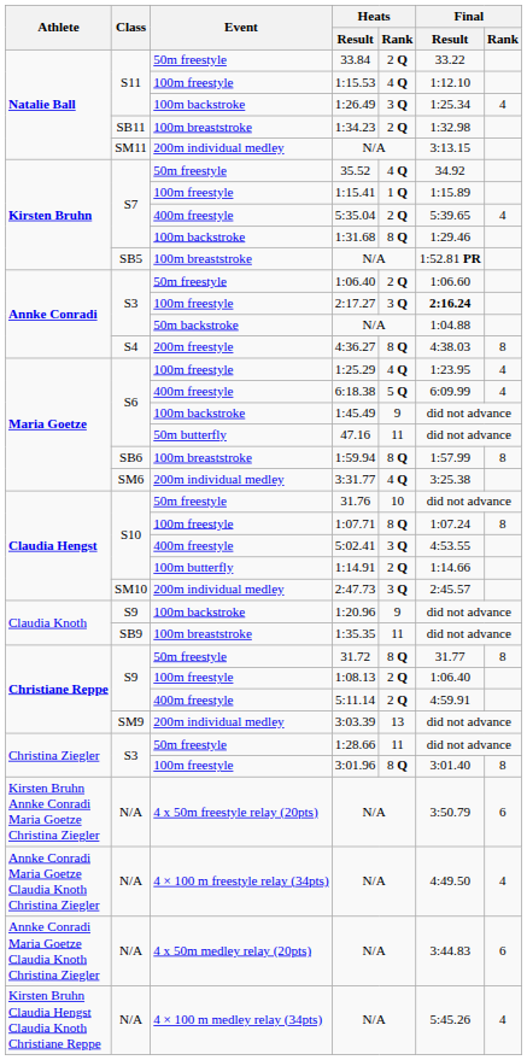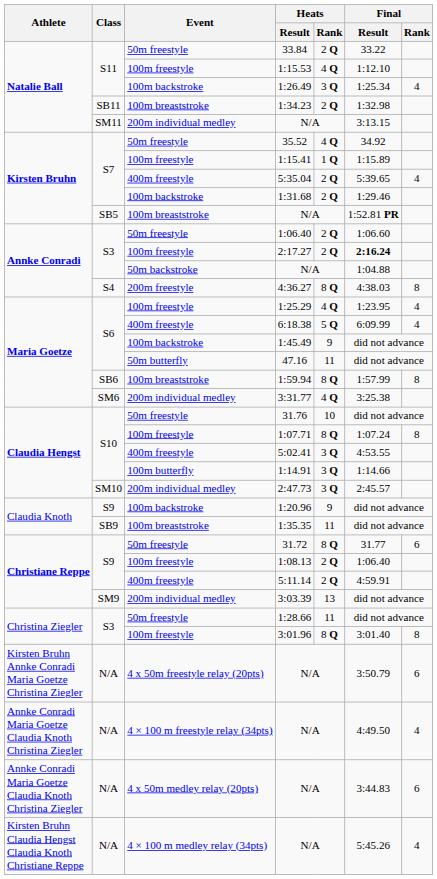 <table class=wikitable style="font-size:90%">
 <tr>
 <th rowspan="2">Athlete</th>
 <th rowspan="2">Class</th>
 <th rowspan="2">Event</th>
 <th colspan="2">Heats</th>
 <th colspan="2">Final</th>
 </tr>
 <tr>
 <th>Result</th>
 <th>Rank</th>
 <th>Result</th>
 <th>Rank</th>
 </tr>
 <tr>
 <td rowspan="5"><strong><a href='#'>Natalie Ball</a></strong></td>
 <td rowspan="3" style="text-align:center;">S11</td>
 <td><a href='#'>50m freestyle</a></td>
 <td style="text-align:center;">33.84</td>
 <td style="text-align:center;">2 <strong>Q</strong></td>
 <td style="text-align:center;">33.22</td>
 <td style="text-align:center;"></td>
 </tr>
 <tr>
 <td><a href='#'>100m freestyle</a></td>
 <td style="text-align:center;">1:15.53</td>
 <td style="text-align:center;">4 <strong>Q</strong></td>
 <td style="text-align:center;">1:12.10</td>
 <td style="text-align:center;"></td>
 </tr>
 <tr>
 <td><a href='#'>100m backstroke</a></td>
 <td style="text-align:center;">1:26.49</td>
 <td style="text-align:center;">3 <strong>Q</strong></td>
 <td style="text-align:center;">1:25.34</td>
 <td style="text-align:center;">4</td>
 </tr>
 <tr>
 <td style="text-align:center;">SB11</td>
 <td><a href='#'>100m breaststroke</a></td>
 <td style="text-align:center;">1:34.23</td>
 <td style="text-align:center;">2 <strong>Q</strong></td>
 <td style="text-align:center;">1:32.98</td>
 <td style="text-align:center;"></td>
 </tr>
 <tr>
 <td style="text-align:center;">SM11</td>
 <td><a href='#'>200m individual medley</a></td>
 <td style="text-align:center;" colspan="2">N/A</td>
 <td style="text-align:center;">3:13.15</td>
 <td style="text-align:center;"></td>
 </tr>
 <tr>
 <td rowspan="5"><strong><a href='#'>Kirsten Bruhn</a></strong></td>
 <td rowspan="4" style="text-align:center;">S7</td>
 <td><a href='#'>50m freestyle</a></td>
 <td style="text-align:center;">35.52</td>
 <td style="text-align:center;">4 <strong>Q</strong></td>
 <td style="text-align:center;">34.92</td>
 <td style="text-align:center;"></td>
 </tr>
 <tr>
 <td><a href='#'>100m freestyle</a></td>
 <td style="text-align:center;">1:15.41</td>
 <td style="text-align:center;">1 <strong>Q</strong></td>
 <td style="text-align:center;">1:15.89</td>
 <td style="text-align:center;"></td>
 </tr>
 <tr>
 <td><a href='#'>400m freestyle</a></td>
 <td style="text-align:center;">5:35.04</td>
 <td style="text-align:center;">2 <strong>Q</strong></td>
 <td style="text-align:center;">5:39.65</td>
 <td style="text-align:center;">4</td>
 </tr>
 <tr>
 <td><a href='#'>100m backstroke</a></td>
 <td style="text-align:center;">1:31.68</td>
-<td style="text-align:center;">8 <strong>Q</strong></td>
+<td style="text-align:center;">2 <strong>Q</strong></td>
 <td style="text-align:center;">1:29.46</td>
 <td style="text-align:center;"></td>
 </tr>
 <tr>
 <td style="text-align:center;">SB5</td>
 <td><a href='#'>100m breaststroke</a></td>
 <td style="text-align:center;" colspan="2">N/A</td>
 <td style="text-align:center;">1:52.81 <strong>PR</strong></td>
 <td style="text-align:center;"></td>
 </tr>
 <tr>
 <td rowspan="4"><strong><a href='#'>Annke Conradi</a></strong></td>
 <td rowspan="3" style="text-align:center;">S3</td>
 <td><a href='#'>50m freestyle</a></td>
 <td style="text-align:center;">1:06.40</td>
 <td style="text-align:center;">2 <strong>Q</strong></td>
 <td style="text-align:center;">1:06.60</td>
 <td style="text-align:center;"></td>
 </tr>
 <tr>
 <td><a href='#'>100m freestyle</a></td>
 <td style="text-align:center;">2:17.27</td>
-<td style="text-align:center;">3 <strong>Q</strong></td>
+<td style="text-align:center;">2 <strong>Q</strong></td>
 <td style="text-align:center;"><strong>2:16.24</strong></td>
 <td style="text-align:center;"></td>
 </tr>
 <tr>
 <td><a href='#'>50m backstroke</a></td>
 <td style="text-align:center;" colspan="2">N/A</td>
 <td style="text-align:center;">1:04.88</td>
 <td style="text-align:center;"></td>
 </tr>
 <tr>
 <td style="text-align:center;">S4</td>
 <td><a href='#'>200m freestyle</a></td>
 <td style="text-align:center;">4:36.27</td>
 <td style="text-align:center;">8 <strong>Q</strong></td>
 <td style="text-align:center;">4:38.03</td>
 <td style="text-align:center;">8</td>
 </tr>
 <tr>
 <td rowspan="6"><strong><a href='#'>Maria Goetze</a></strong></td>
 <td rowspan="4" style="text-align:center;">S6</td>
 <td><a href='#'>100m freestyle</a></td>
 <td style="text-align:center;">1:25.29</td>
 <td style="text-align:center;">4 <strong>Q</strong></td>
 <td style="text-align:center;">1:23.95</td>
 <td style="text-align:center;">4</td>
 </tr>
 <tr>
 <td><a href='#'>400m freestyle</a></td>
 <td style="text-align:center;">6:18.38</td>
 <td style="text-align:center;">5 <strong>Q</strong></td>
 <td style="text-align:center;">6:09.99</td>
 <td style="text-align:center;">4</td>
 </tr>
 <tr>
 <td><a href='#'>100m backstroke</a></td>
 <td style="text-align:center;">1:45.49</td>
 <td style="text-align:center;">9</td>
 <td style="text-align:center;" colspan="2">did not advance</td>
 </tr>
 <tr>
 <td><a href='#'>50m butterfly</a></td>
 <td style="text-align:center;">47.16</td>
 <td style="text-align:center;">11</td>
 <td style="text-align:center;" colspan="2">did not advance</td>
 </tr>
 <tr>
 <td style="text-align:center;">SB6</td>
 <td><a href='#'>100m breaststroke</a></td>
 <td style="text-align:center;">1:59.94</td>
 <td style="text-align:center;">8 <strong>Q</strong></td>
 <td style="text-align:center;">1:57.99</td>
 <td style="text-align:center;">8</td>
 </tr>
 <tr>
 <td style="text-align:center;">SM6</td>
 <td><a href='#'>200m individual medley</a></td>
 <td style="text-align:center;">3:31.77</td>
 <td style="text-align:center;">4 <strong>Q</strong></td>
 <td style="text-align:center;">3:25.38</td>
 <td style="text-align:center;"></td>
 </tr>
 <tr>
 <td rowspan="5"><strong><a href='#'>Claudia Hengst</a></strong></td>
 <td rowspan="4" style="text-align:center;">S10</td>
 <td><a href='#'>50m freestyle</a></td>
 <td style="text-align:center;">31.76</td>
 <td style="text-align:center;">10</td>
 <td style="text-align:center;" colspan="2">did not advance</td>
 </tr>
 <tr>
 <td><a href='#'>100m freestyle</a></td>
 <td style="text-align:center;">1:07.71</td>
 <td style="text-align:center;">8 <strong>Q</strong></td>
 <td style="text-align:center;">1:07.24</td>
 <td style="text-align:center;">8</td>
 </tr>
 <tr>
 <td><a href='#'>400m freestyle</a></td>
 <td style="text-align:center;">5:02.41</td>
 <td style="text-align:center;">3 <strong>Q</strong></td>
 <td style="text-align:center;">4:53.55</td>
 <td style="text-align:center;"></td>
 </tr>
 <tr>
 <td><a href='#'>100m butterfly</a></td>
 <td style="text-align:center;">1:14.91</td>
-<td style="text-align:center;">2 <strong>Q</strong></td>
+<td style="text-align:center;">3 <strong>Q</strong></td>
 <td style="text-align:center;">1:14.66</td>
 <td style="text-align:center;"></td>
 </tr>
 <tr>
 <td style="text-align:center;">SM10</td>
 <td><a href='#'>200m individual medley</a></td>
 <td style="text-align:center;">2:47.73</td>
 <td style="text-align:center;">3 <strong>Q</strong></td>
 <td style="text-align:center;">2:45.57</td>
 <td style="text-align:center;"></td>
 </tr>
 <tr>
 <td rowspan="2"><a href='#'>Claudia Knoth</a></td>
 <td style="text-align:center;">S9</td>
 <td><a href='#'>100m backstroke</a></td>
 <td style="text-align:center;">1:20.96</td>
 <td style="text-align:center;">9</td>
 <td style="text-align:center;" colspan="2">did not advance</td>
 </tr>
 <tr>
 <td style="text-align:center;">SB9</td>
 <td><a href='#'>100m breaststroke</a></td>
 <td style="text-align:center;">1:35.35</td>
 <td style="text-align:center;">11</td>
 <td style="text-align:center;" colspan="2">did not advance</td>
 </tr>
 <tr>
 <td rowspan="4"><strong><a href='#'>Christiane Reppe</a></strong></td>
 <td rowspan="3" style="text-align:center;">S9</td>
 <td><a href='#'>50m freestyle</a></td>
 <td style="text-align:center;">31.72</td>
 <td style="text-align:center;">8 <strong>Q</strong></td>
 <td style="text-align:center;">31.77</td>
-<td style="text-align:center;">8</td>
+<td style="text-align:center;">6</td>
 </tr>
 <tr>
 <td><a href='#'>100m freestyle</a></td>
 <td style="text-align:center;">1:08.13</td>
 <td style="text-align:center;">2 <strong>Q</strong></td>
 <td style="text-align:center;">1:06.40</td>
 <td style="text-align:center;"></td>
 </tr>
 <tr>
 <td><a href='#'>400m freestyle</a></td>
 <td style="text-align:center;">5:11.14</td>
 <td style="text-align:center;">2 <strong>Q</strong></td>
 <td style="text-align:center;">4:59.91</td>
 <td style="text-align:center;"></td>
 </tr>
 <tr>
 <td style="text-align:center;">SM9</td>
 <td><a href='#'>200m individual medley</a></td>
 <td style="text-align:center;">3:03.39</td>
 <td style="text-align:center;">13</td>
 <td style="text-align:center;" colspan="2">did not advance</td>
 </tr>
 <tr>
 <td rowspan="2"><a href='#'>Christina Ziegler</a></td>
 <td rowspan="2" style="text-align:center;">S3</td>
 <td><a href='#'>50m freestyle</a></td>
 <td style="text-align:center;">1:28.66</td>
 <td style="text-align:center;">11</td>
 <td style="text-align:center;" colspan="2">did not advance</td>
 </tr>
 <tr>
 <td><a href='#'>100m freestyle</a></td>
 <td style="text-align:center;">3:01.96</td>
 <td style="text-align:center;">8 <strong>Q</strong></td>
 <td style="text-align:center;">3:01.40</td>
 <td style="text-align:center;">8</td>
 </tr>
 <tr>
 <td><a href='#'>Kirsten Bruhn</a><br> <a href='#'>Annke Conradi</a><br> <a href='#'>Maria Goetze</a><br> <a href='#'>Christina Ziegler</a></td>
 <td style="text-align:center;">N/A</td>
 <td><a href='#'>4 x 50m freestyle relay (20pts)</a></td>
 <td style="text-align:center;" colspan="2">N/A</td>
 <td style="text-align:center;">3:50.79</td>
 <td style="text-align:center;">6</td>
 </tr>
 <tr>
 <td><a href='#'>Annke Conradi</a><br> <a href='#'>Maria Goetze</a><br> <a href='#'>Claudia Knoth</a><br> <a href='#'>Christina Ziegler</a></td>
 <td style="text-align:center;">N/A</td>
 <td><a href='#'>4 × 100 m freestyle relay (34pts)</a></td>
 <td style="text-align:center;" colspan="2">N/A</td>
 <td style="text-align:center;">4:49.50</td>
 <td style="text-align:center;">4</td>
 </tr>
 <tr>
 <td><a href='#'>Annke Conradi</a><br> <a href='#'>Maria Goetze</a><br> <a href='#'>Claudia Knoth</a><br> <a href='#'>Christina Ziegler</a></td>
 <td style="text-align:center;">N/A</td>
 <td><a href='#'>4 x 50m medley relay (20pts)</a></td>
 <td style="text-align:center;" colspan="2">N/A</td>
 <td style="text-align:center;">3:44.83</td>
 <td style="text-align:center;">6</td>
 </tr>
 <tr>
 <td><a href='#'>Kirsten Bruhn</a><br> <a href='#'>Claudia Hengst</a><br> <a href='#'>Claudia Knoth</a><br> <a href='#'>Christiane Reppe</a></td>
 <td style="text-align:center;">N/A</td>
 <td><a href='#'>4 × 100 m medley relay (34pts)</a></td>
 <td style="text-align:center;" colspan="2">N/A</td>
 <td style="text-align:center;">5:45.26</td>
 <td style="text-align:center;">4</td>
 </tr>
 </table>
